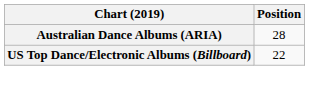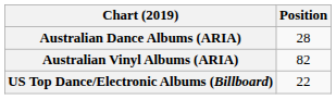 <table class="wikitable sortable plainrowheaders" style="text-align:center">
 <tr>
 <th scope="col">Chart (2019)</th>
 <th scope="col">Position</th>
 </tr>
 <tr>
 <th scope="row">Australian Dance Albums (ARIA)</th>
 <td>28</td>
 </tr>
 <tr>
+<th scope="row">Australian Vinyl Albums (ARIA)</th>
+<td>82</td>
+</tr>
+<tr>
 <th scope="row">US Top Dance/Electronic Albums (<em>Billboard</em>)</th>
 <td>22</td>
 </tr>
 </table>
